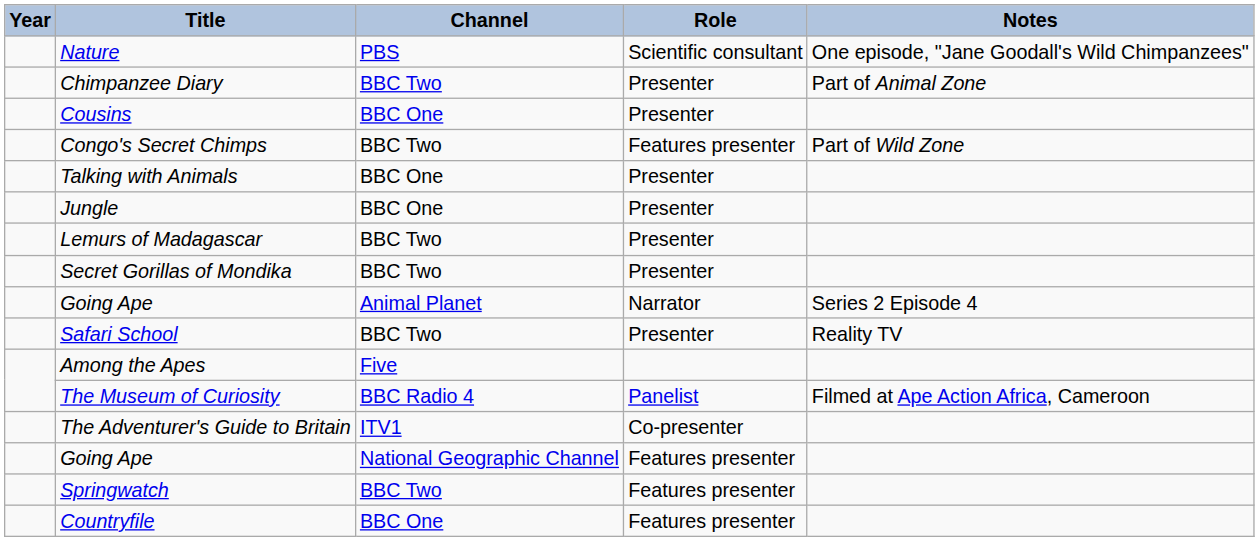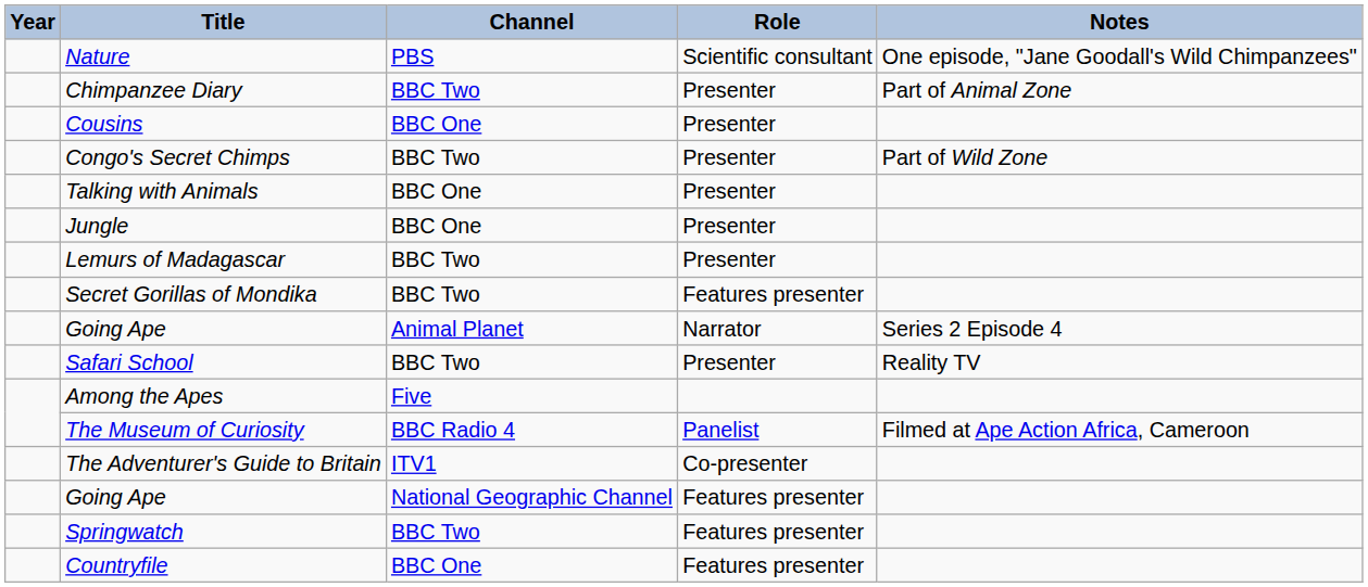 <table class="wikitable" style="font-size:95%;">
 <tr>
 <th style="background:#B0C4DE;">Year</th>
 <th style="background:#B0C4DE;">Title</th>
 <th style="background:#B0C4DE;">Channel</th>
 <th style="background:#B0C4DE;">Role</th>
 <th style="background:#B0C4DE;">Notes</th>
 </tr>
 <tr>
 <td rowspan="1"></td>
 <td><em><a href='#'>Nature</a></em></td>
 <td><a href='#'>PBS</a></td>
 <td>Scientific consultant</td>
 <td>One episode, "Jane Goodall's Wild Chimpanzees"</td>
 </tr>
 <tr>
 <td rowspan="1"></td>
 <td><em>Chimpanzee Diary</em></td>
 <td><a href='#'>BBC Two</a></td>
 <td>Presenter</td>
 <td>Part of <em>Animal Zone</em></td>
 </tr>
 <tr>
 <td rowspan="1"></td>
 <td><em><a href='#'>Cousins</a></em></td>
 <td><a href='#'>BBC One</a></td>
 <td>Presenter</td>
 <td></td>
 </tr>
 <tr>
 <td rowspan="1"></td>
 <td><em>Congo's Secret Chimps</em></td>
 <td>BBC Two</td>
-<td>Features presenter</td>
+<td>Presenter</td>
 <td>Part of <em>Wild Zone</em></td>
 </tr>
 <tr>
 <td rowspan="1"></td>
 <td><em>Talking with Animals</em></td>
 <td>BBC One</td>
 <td>Presenter</td>
 <td></td>
 </tr>
 <tr>
 <td rowspan="1"></td>
 <td><em>Jungle</em></td>
 <td>BBC One</td>
 <td>Presenter</td>
 <td></td>
 </tr>
 <tr>
 <td rowspan="1"></td>
 <td><em>Lemurs of Madagascar</em></td>
 <td>BBC Two</td>
 <td>Presenter</td>
 <td></td>
 </tr>
 <tr>
 <td rowspan="1"></td>
 <td><em>Secret Gorillas of Mondika</em></td>
 <td>BBC Two</td>
-<td>Presenter</td>
+<td>Features presenter</td>
 <td></td>
 </tr>
 <tr>
 <td rowspan="1"></td>
 <td><em>Going Ape</em></td>
 <td><a href='#'>Animal Planet</a></td>
 <td>Narrator</td>
 <td>Series 2 Episode 4</td>
 </tr>
 <tr>
 <td rowspan="1"></td>
 <td><em><a href='#'>Safari School</a></em></td>
 <td>BBC Two</td>
 <td>Presenter</td>
 <td>Reality TV</td>
 </tr>
 <tr>
 <td rowspan="2"></td>
 <td><em>Among the Apes</em></td>
 <td><a href='#'>Five</a></td>
 <td></td>
 <td></td>
 </tr>
 <tr>
 <td><em><a href='#'>The Museum of Curiosity</a></em></td>
 <td><a href='#'>BBC Radio 4</a></td>
 <td><a href='#'>Panelist</a></td>
 <td>Filmed at <a href='#'>Ape Action Africa</a>, Cameroon</td>
 </tr>
 <tr>
 <td></td>
 <td><em>The Adventurer's Guide to Britain</em></td>
 <td><a href='#'>ITV1</a></td>
 <td>Co-presenter</td>
 <td></td>
 </tr>
 <tr>
 <td></td>
 <td><em>Going Ape</em></td>
 <td><a href='#'>National Geographic Channel</a></td>
 <td>Features presenter</td>
 <td></td>
 </tr>
 <tr>
 <td></td>
 <td><em><a href='#'>Springwatch</a></em></td>
 <td><a href='#'>BBC Two</a></td>
 <td>Features presenter</td>
 <td></td>
 </tr>
 <tr>
 <td></td>
 <td><em><a href='#'>Countryfile</a></em></td>
 <td><a href='#'>BBC One</a></td>
 <td>Features presenter</td>
 <td></td>
 </tr>
 </table>
